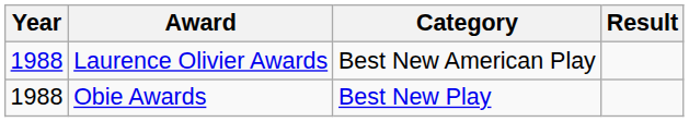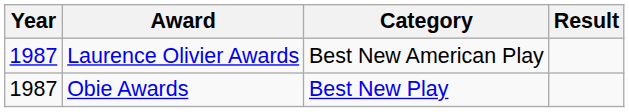 <table class=wikitable>
 <tr>
 <th>Year</th>
 <th>Award</th>
 <th>Category</th>
 <th>Result</th>
 </tr>
 <tr>
-<td><a href='#'>1988</a></td>
+<td><a href='#'>1987</a></td>
 <td><a href='#'>Laurence Olivier Awards</a></td>
 <td>Best New American Play</td>
 <td></td>
 </tr>
 <tr>
-<td>1988</td>
+<td>1987</td>
 <td><a href='#'>Obie Awards</a></td>
 <td><a href='#'>Best New Play</a></td>
 <td></td>
 </tr>
 </table>
